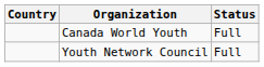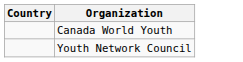 <table class="wikitable sortable">
 <tr>
 <th>Country</th>
 <th>Organization</th>
-<th>Status</th>
 </tr>
 <tr>
 <td></td>
 <td>Canada World Youth</td>
-<td>Full</td>
 </tr>
 <tr>
 <td></td>
 <td>Youth Network Council</td>
-<td>Full</td>
 </tr>
 </table>
